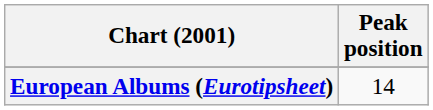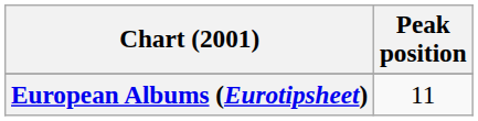 <table class="wikitable sortable plainrowheaders">
 <tr>
 <th>Chart (2001)</th>
 <th>Peak<br>position</th>
 </tr>
 <tr>
 </tr>
 <tr>
 </tr>
 <tr>
 </tr>
 <tr>
 </tr>
 <tr>
 </tr>
 <tr>
 </tr>
 <tr>
 </tr>
 <tr>
 </tr>
 <tr>
 </tr>
 <tr>
 </tr>
 <tr>
 </tr>
 <tr>
 </tr>
 <tr>
 </tr>
 <tr>
 </tr>
 <tr>
 </tr>
 <tr>
 </tr>
 <tr>
 </tr>
 <tr>
 </tr>
 <tr>
 <th scope="row"><a href='#'>European Albums</a> (<em><a href='#'>Eurotipsheet</a></em>)</th>
-<td style="text-align:center;">14</td>
+<td style="text-align:center;">11</td>
 </tr>
 </table>
